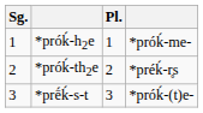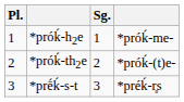 <table class="wikitable">
 <tr>
+<th>Pl.</th>
+<th></th>
 <th>Sg.</th>
-<th></th>
-<th>Pl.</th>
 <th></th>
 </tr>
 <tr>
 <td>1</td>
 <td>*próḱ-h<sub>2</sub>e</td>
 <td>1</td>
 <td>*próḱ-me-</td>
 </tr>
 <tr>
 <td>2</td>
 <td>*próḱ-th<sub>2</sub>e</td>
 <td>2</td>
-<td>*préḱ-r̥s</td>
+<td>*próḱ-(t)e-</td>
 </tr>
 <tr>
 <td>3</td>
 <td>*prḗḱ-s-t</td>
 <td>3</td>
-<td>*próḱ-(t)e-</td>
+<td>*préḱ-r̥s</td>
 </tr>
 </table>
